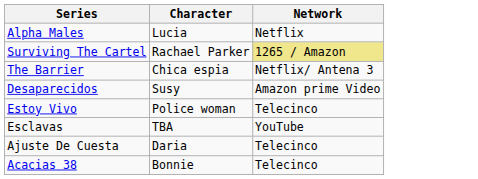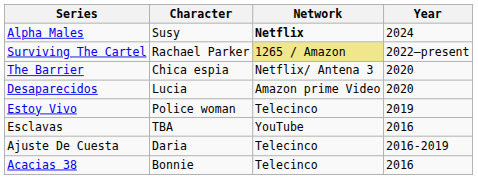 <table class="wikitable">
 <tr>
 <th>Series</th>
 <th>Character</th>
 <th>Network</th>
+<th>Year</th>
 </tr>
 <tr>
 <td><a href='#'>Alpha Males</a></td>
-<td>Lucia</td>
-<td>Netflix</td>
+<td>Susy</td>
+<td><strong>Netflix</strong></td>
+<td>2024</td>
 </tr>
 <tr>
 <td><a href='#'>Surviving The Cartel</a></td>
 <td>Rachael Parker</td>
 <td style="background: khaki;">1265 / Amazon</td>
+<td>2022–present</td>
 </tr>
 <tr>
 <td><a href='#'>The Barrier</a></td>
 <td>Chica espia</td>
 <td>Netflix/ Antena 3</td>
+<td>2020</td>
 </tr>
 <tr>
 <td><a href='#'>Desaparecidos</a></td>
-<td>Susy</td>
+<td>Lucia</td>
 <td>Amazon prime Video</td>
+<td>2020</td>
 </tr>
 <tr>
 <td><a href='#'>Estoy Vivo</a></td>
 <td>Police woman</td>
 <td>Telecinco</td>
+<td>2019</td>
 </tr>
 <tr>
 <td>Esclavas</td>
 <td>TBA</td>
 <td>YouTube</td>
+<td>2016</td>
 </tr>
 <tr>
 <td>Ajuste De Cuesta</td>
 <td>Daria</td>
 <td>Telecinco</td>
+<td>2016-2019</td>
 </tr>
 <tr>
 <td><a href='#'>Acacias 38</a></td>
 <td>Bonnie</td>
 <td>Telecinco</td>
+<td>2016</td>
 </tr>
 </table>
